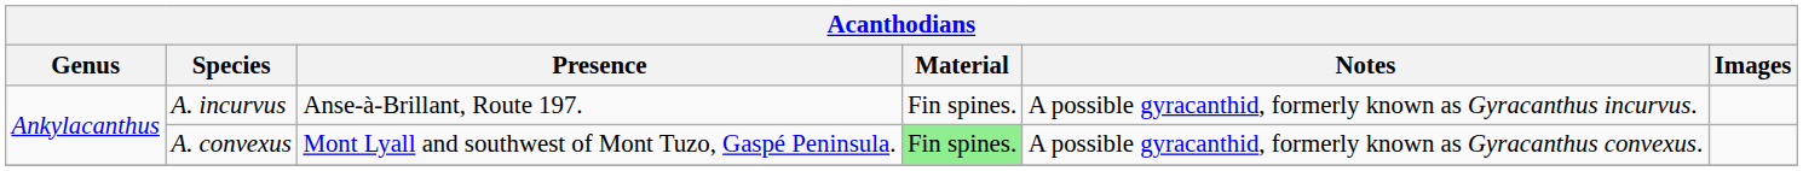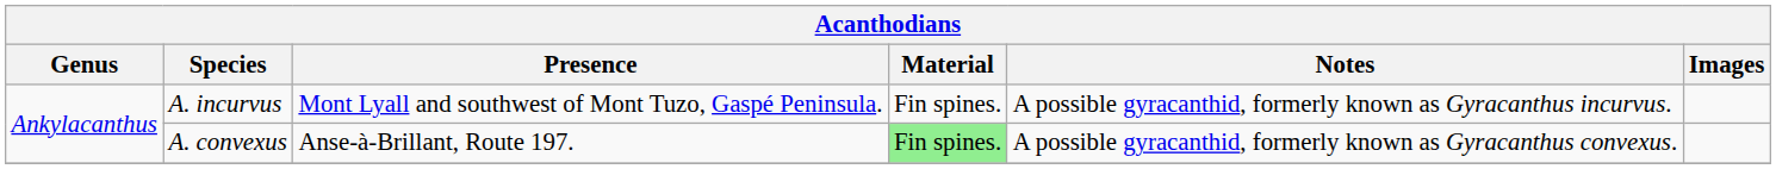 <table class="wikitable" align="center">
 <tr>
 <th colspan="6" align="center"><strong><a href='#'>Acanthodians</a></strong></th>
 </tr>
 <tr>
 <th>Genus</th>
 <th>Species</th>
 <th>Presence</th>
 <th><strong>Material</strong></th>
 <th>Notes</th>
 <th>Images</th>
 </tr>
 <tr>
 <td rowspan=2><em><a href='#'>Ankylacanthus</a></em></td>
 <td><em>A. incurvus</em></td>
-<td>Anse-à-Brillant, Route 197.</td>
+<td><a href='#'>Mont Lyall</a> and southwest of Mont Tuzo, <a href='#'>Gaspé Peninsula</a>.</td>
 <td>Fin spines.</td>
 <td>A possible <a href='#'>gyracanthid</a>, formerly known as <em>Gyracanthus incurvus</em>.</td>
 <td></td>
 </tr>
 <tr>
 <td><em>A. convexus</em></td>
-<td><a href='#'>Mont Lyall</a> and southwest of Mont Tuzo, <a href='#'>Gaspé Peninsula</a>.</td>
+<td>Anse-à-Brillant, Route 197.</td>
 <td style="background: lightgreen;">Fin spines.</td>
 <td>A possible <a href='#'>gyracanthid</a>, formerly known as <em>Gyracanthus convexus</em>.</td>
 <td></td>
 </tr>
 <tr>
 </tr>
 </table>
